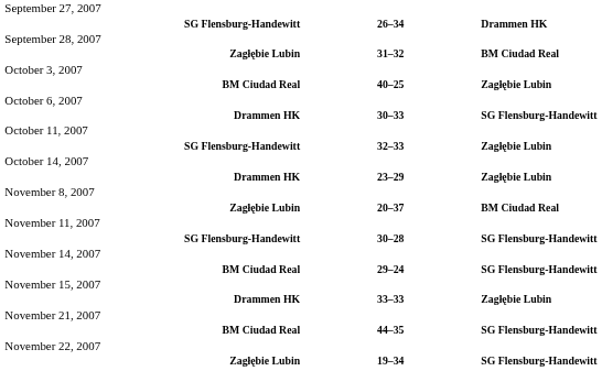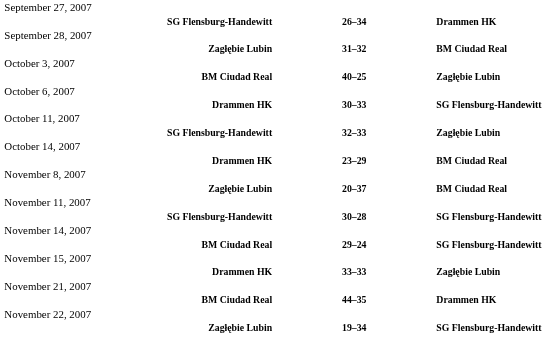 <table width=100% cellspacing=1>
 <tr>
 <th width=20%></th>
 <th width=12%></th>
 <th width=20%></th>
 <th></th>
 </tr>
 <tr>
 <td>September 27, 2007</td>
 </tr>
 <tr style=font-size:90%>
 <td align=right><strong>SG Flensburg-Handewitt</strong></td>
 <td align=center><strong>26–34</strong></td>
 <td><strong>Drammen HK</strong></td>
 </tr>
 <tr>
 <td>September 28, 2007</td>
 </tr>
 <tr style=font-size:90%>
 <td align=right><strong>Zagłębie Lubin</strong></td>
 <td align=center><strong>31–32</strong></td>
 <td><strong>BM Ciudad Real</strong></td>
 </tr>
 <tr>
 <td>October 3, 2007</td>
 </tr>
 <tr style=font-size:90%>
 <td align=right><strong>BM Ciudad Real</strong></td>
 <td align=center><strong>40–25</strong></td>
 <td><strong>Zagłębie Lubin</strong></td>
 </tr>
 <tr>
 <td>October 6, 2007</td>
 </tr>
 <tr style=font-size:90%>
 <td align=right><strong>Drammen HK</strong></td>
 <td align=center><strong>30–33</strong></td>
 <td><strong>SG Flensburg-Handewitt</strong></td>
 </tr>
 <tr>
 <td>October 11, 2007</td>
 </tr>
 <tr style=font-size:90%>
 <td align=right><strong>SG Flensburg-Handewitt</strong></td>
 <td align=center><strong>32–33</strong></td>
 <td><strong>Zagłębie Lubin</strong></td>
 </tr>
 <tr>
 <td>October 14, 2007</td>
 </tr>
 <tr style=font-size:90%>
 <td align=right><strong>Drammen HK</strong></td>
 <td align=center><strong>23–29</strong></td>
-<td><strong>Zagłębie Lubin</strong></td>
+<td><strong>BM Ciudad Real</strong></td>
 </tr>
 <tr>
 <td>November 8, 2007</td>
 </tr>
 <tr style=font-size:90%>
 <td align=right><strong>Zagłębie Lubin</strong></td>
 <td align=center><strong>20–37</strong></td>
 <td><strong>BM Ciudad Real</strong></td>
 </tr>
 <tr>
 <td>November 11, 2007</td>
 </tr>
 <tr style=font-size:90%>
 <td align=right><strong>SG Flensburg-Handewitt</strong></td>
 <td align=center><strong>30–28</strong></td>
 <td><strong>SG Flensburg-Handewitt</strong></td>
 </tr>
 <tr>
 <td>November 14, 2007</td>
 </tr>
 <tr style=font-size:90%>
 <td align=right><strong>BM Ciudad Real</strong></td>
 <td align=center><strong>29–24</strong></td>
 <td><strong>SG Flensburg-Handewitt</strong></td>
 </tr>
 <tr>
 <td>November 15, 2007</td>
 </tr>
 <tr style=font-size:90%>
 <td align=right><strong>Drammen HK</strong></td>
 <td align=center><strong>33–33</strong></td>
 <td><strong>Zagłębie Lubin</strong></td>
 </tr>
 <tr>
 <td>November 21, 2007</td>
 </tr>
 <tr style=font-size:90%>
 <td align=right><strong>BM Ciudad Real</strong></td>
 <td align=center><strong>44–35</strong></td>
-<td><strong>SG Flensburg-Handewitt</strong></td>
+<td><strong>Drammen HK</strong></td>
 </tr>
 <tr>
 <td>November 22, 2007</td>
 </tr>
 <tr style=font-size:90%>
 <td align=right><strong>Zagłębie Lubin</strong></td>
 <td align=center><strong>19–34</strong></td>
 <td><strong>SG Flensburg-Handewitt</strong></td>
 </tr>
 </table>
